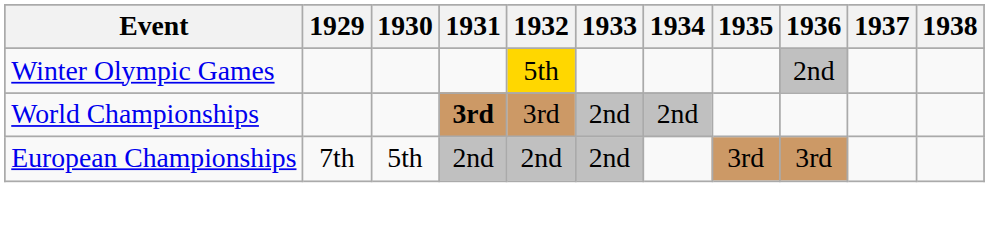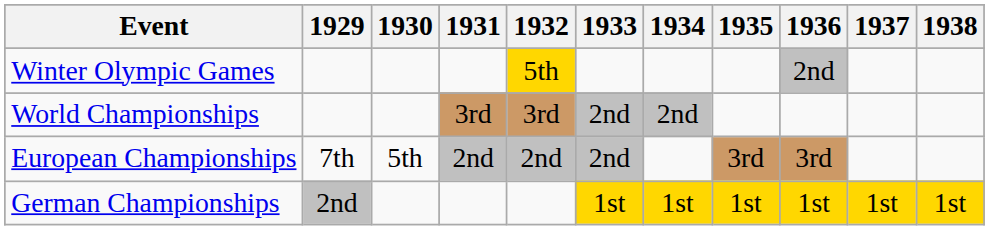 <table class="wikitable">
 <tr>
 <th>Event</th>
 <th>1929</th>
 <th>1930</th>
 <th>1931</th>
 <th>1932</th>
 <th>1933</th>
 <th>1934</th>
 <th>1935</th>
 <th>1936</th>
 <th>1937</th>
 <th>1938</th>
 </tr>
 <tr>
 <td><a href='#'>Winter Olympic Games</a></td>
 <td></td>
 <td></td>
 <td></td>
 <td align="center" style="background: gold;">5th</td>
 <td></td>
 <td></td>
 <td></td>
 <td align="center" bgcolor="silver">2nd</td>
 <td></td>
 <td></td>
 </tr>
 <tr>
 <td><a href='#'>World Championships</a></td>
 <td></td>
 <td></td>
-<td align="center" bgcolor="cc9966"><strong>3rd</strong></td>
+<td align="center" bgcolor="cc9966">3rd</td>
 <td align="center" bgcolor="cc9966">3rd</td>
 <td align="center" bgcolor="silver">2nd</td>
 <td align="center" bgcolor="silver">2nd</td>
 <td></td>
 <td></td>
 <td></td>
 <td></td>
 </tr>
 <tr>
 <td><a href='#'>European Championships</a></td>
 <td align="center">7th</td>
 <td align="center">5th</td>
 <td align="center" bgcolor="silver">2nd</td>
 <td align="center" bgcolor="silver">2nd</td>
 <td align="center" bgcolor="silver">2nd</td>
 <td></td>
 <td align="center" bgcolor="cc9966">3rd</td>
 <td align="center" bgcolor="cc9966">3rd</td>
 <td></td>
 <td></td>
 </tr>
+<tr>
+<td><a href='#'>German Championships</a></td>
+<td align="center" bgcolor="silver">2nd</td>
+<td></td>
+<td></td>
+<td></td>
+<td align="center" bgcolor="gold">1st</td>
+<td align="center" bgcolor="gold">1st</td>
+<td align="center" bgcolor="gold">1st</td>
+<td align="center" bgcolor="gold">1st</td>
+<td align="center" bgcolor="gold">1st</td>
+<td align="center" bgcolor="gold">1st</td>
+</tr>
 </table>
